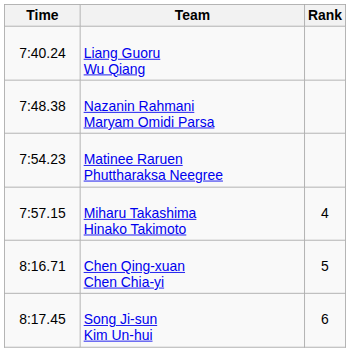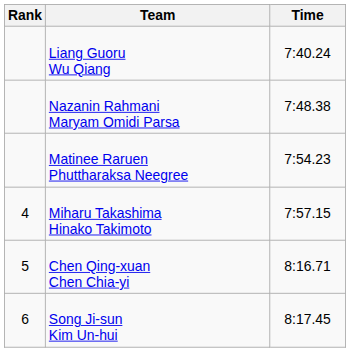 <table class=wikitable style="text-align:center">
 <tr>
+<th width=40>Rank</th>
+<th width=250>Team</th>
 <th width=80>Time</th>
-<th width=250>Team</th>
-<th width=40>Rank</th>
 </tr>
 <tr>
+<td></td>
+<td align=left><br><a href='#'>Liang Guoru</a><br><a href='#'>Wu Qiang</a></td>
 <td>7:40.24</td>
-<td align=left><br><a href='#'>Liang Guoru</a><br><a href='#'>Wu Qiang</a></td>
-<td></td>
 </tr>
 <tr>
+<td></td>
+<td align=left><br><a href='#'>Nazanin Rahmani</a><br><a href='#'>Maryam Omidi Parsa</a></td>
 <td>7:48.38</td>
-<td align=left><br><a href='#'>Nazanin Rahmani</a><br><a href='#'>Maryam Omidi Parsa</a></td>
-<td></td>
 </tr>
 <tr>
+<td></td>
+<td align=left><br><a href='#'>Matinee Raruen</a><br><a href='#'>Phuttharaksa Neegree</a></td>
 <td>7:54.23</td>
-<td align=left><br><a href='#'>Matinee Raruen</a><br><a href='#'>Phuttharaksa Neegree</a></td>
-<td></td>
 </tr>
 <tr>
+<td>4</td>
+<td align=left><br><a href='#'>Miharu Takashima</a><br><a href='#'>Hinako Takimoto</a></td>
 <td>7:57.15</td>
-<td align=left><br><a href='#'>Miharu Takashima</a><br><a href='#'>Hinako Takimoto</a></td>
-<td>4</td>
 </tr>
 <tr>
+<td>5</td>
+<td align=left><br><a href='#'>Chen Qing-xuan</a><br><a href='#'>Chen Chia-yi</a></td>
 <td>8:16.71</td>
-<td align=left><br><a href='#'>Chen Qing-xuan</a><br><a href='#'>Chen Chia-yi</a></td>
-<td>5</td>
 </tr>
 <tr>
+<td>6</td>
+<td align=left><br><a href='#'>Song Ji-sun</a><br><a href='#'>Kim Un-hui</a></td>
 <td>8:17.45</td>
-<td align=left><br><a href='#'>Song Ji-sun</a><br><a href='#'>Kim Un-hui</a></td>
-<td>6</td>
 </tr>
 </table>
